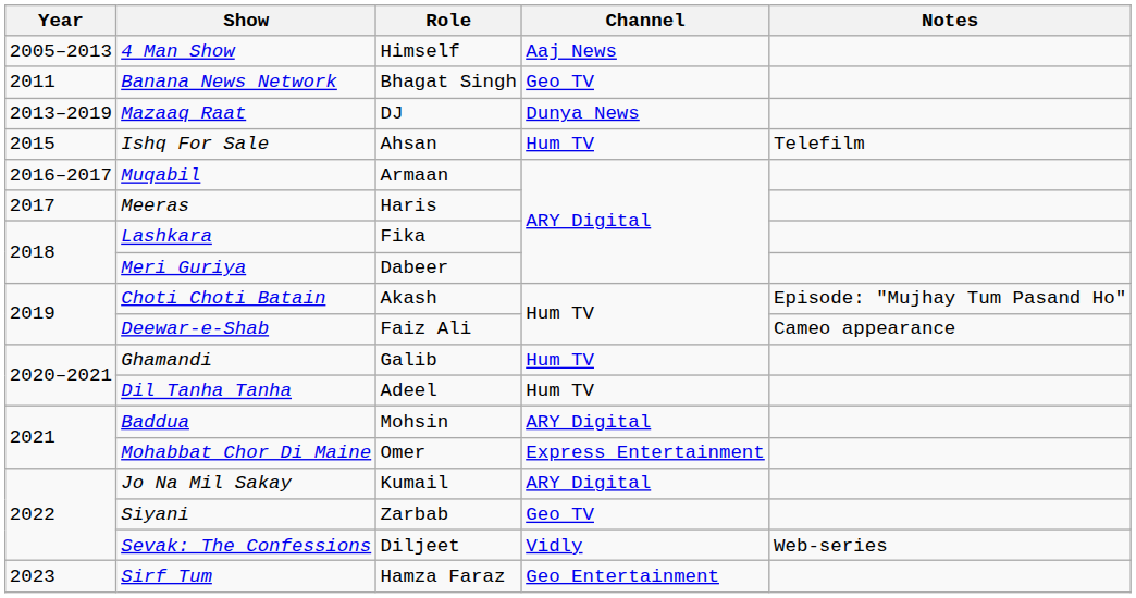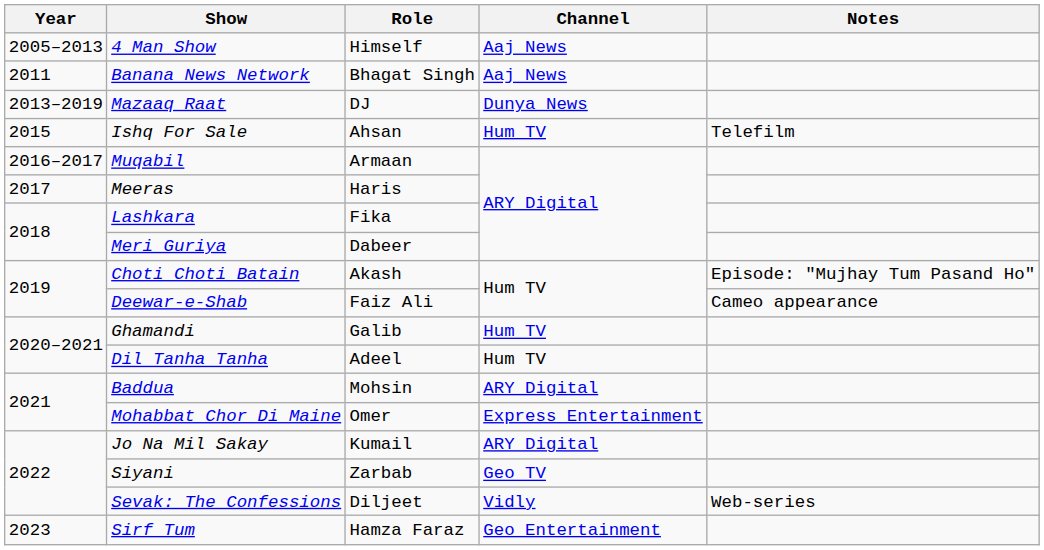 <table class="wikitable sortable">
 <tr>
 <th>Year</th>
 <th>Show</th>
 <th>Role</th>
 <th>Channel</th>
 <th>Notes</th>
 </tr>
 <tr>
 <td>2005–2013</td>
 <td><em><a href='#'>4 Man Show</a></em></td>
 <td>Himself</td>
 <td><a href='#'>Aaj News</a></td>
 <td></td>
 </tr>
 <tr>
 <td>2011</td>
 <td><em><a href='#'>Banana News Network</a></em></td>
 <td>Bhagat Singh</td>
-<td><a href='#'>Geo TV</a></td>
+<td><a href='#'>Aaj News</a></td>
 <td></td>
 </tr>
 <tr>
 <td>2013–2019</td>
 <td><em><a href='#'>Mazaaq Raat</a></em></td>
 <td>DJ</td>
 <td><a href='#'>Dunya News</a></td>
 <td></td>
 </tr>
 <tr>
 <td>2015</td>
 <td><em>Ishq For Sale</em></td>
 <td>Ahsan</td>
 <td><a href='#'>Hum TV</a></td>
 <td>Telefilm</td>
 </tr>
 <tr>
 <td>2016–2017</td>
 <td><em><a href='#'>Muqabil</a></em></td>
 <td>Armaan</td>
 <td rowspan=4><a href='#'>ARY Digital</a></td>
 <td></td>
 </tr>
 <tr>
 <td>2017</td>
 <td><em>Meeras</em></td>
 <td>Haris</td>
 <td></td>
 </tr>
 <tr>
 <td rowspan="2">2018</td>
 <td><em><a href='#'>Lashkara</a></em></td>
 <td>Fika</td>
 <td></td>
 </tr>
 <tr>
 <td><em><a href='#'>Meri Guriya</a></em></td>
 <td>Dabeer</td>
 <td></td>
 </tr>
 <tr>
 <td rowspan="2">2019</td>
 <td><em><a href='#'>Choti Choti Batain</a></em></td>
 <td>Akash</td>
 <td rowspan="2">Hum TV</td>
 <td>Episode: "Mujhay Tum Pasand Ho"</td>
 </tr>
 <tr>
 <td><em><a href='#'>Deewar-e-Shab</a></em></td>
 <td>Faiz Ali</td>
 <td>Cameo appearance</td>
 </tr>
 <tr>
 <td rowspan="2">2020–2021</td>
 <td><em>Ghamandi</em></td>
 <td>Galib</td>
 <td><a href='#'>Hum TV</a></td>
 <td></td>
 </tr>
 <tr>
 <td><em><a href='#'>Dil Tanha Tanha</a></em></td>
 <td>Adeel</td>
 <td>Hum TV</td>
 <td></td>
 </tr>
 <tr>
 <td rowspan="2">2021</td>
 <td><em><a href='#'>Baddua</a></em></td>
 <td>Mohsin</td>
 <td><a href='#'>ARY Digital</a></td>
 <td></td>
 </tr>
 <tr>
 <td><em><a href='#'>Mohabbat Chor Di Maine</a></em></td>
 <td>Omer</td>
 <td><a href='#'>Express Entertainment</a></td>
 <td></td>
 </tr>
 <tr>
 <td rowspan="3">2022</td>
 <td><em>Jo Na Mil Sakay</em></td>
 <td>Kumail</td>
 <td><a href='#'>ARY Digital</a></td>
 <td></td>
 </tr>
 <tr>
 <td><em>Siyani</em></td>
 <td>Zarbab</td>
 <td><a href='#'>Geo TV</a></td>
 <td></td>
 </tr>
 <tr>
 <td><em><a href='#'>Sevak: The Confessions</a></em></td>
 <td>Diljeet</td>
 <td><a href='#'>Vidly</a></td>
 <td>Web-series</td>
 </tr>
 <tr>
 <td>2023</td>
 <td><em><a href='#'>Sirf Tum</a></em></td>
 <td>Hamza Faraz</td>
 <td><a href='#'>Geo Entertainment</a></td>
 <td></td>
 </tr>
 </table>
